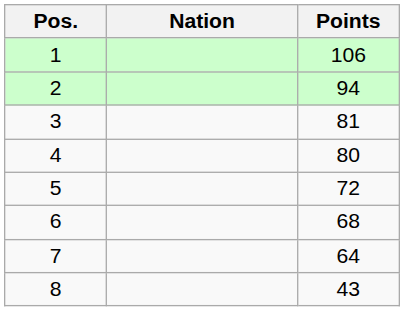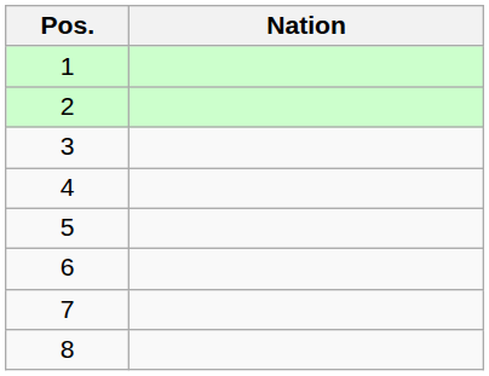 <table class="wikitable gauche" cellspacing="1" style="width:300px;">
 <tr style="background:#efefef; text-align:center;">
 <th style="width:70px;">Pos.</th>
 <th>Nation</th>
-<th style="width:70px;">Points</th>
 </tr>
 <tr style="vertical-align:top; text-align:center; background:#ccffcc;">
 <td>1</td>
 <td style="text-align:left;"></td>
-<td>106</td>
 </tr>
 <tr style="vertical-align:top; text-align:center; background:#ccffcc;">
 <td>2</td>
 <td style="text-align:left;"></td>
-<td>94</td>
 </tr>
 <tr style="vertical-align:top; text-align:center;">
 <td>3</td>
 <td style="text-align:left;"></td>
-<td>81</td>
 </tr>
 <tr style="vertical-align:top; text-align:center;">
 <td>4</td>
 <td style="text-align:left;"></td>
-<td>80</td>
 </tr>
 <tr style="vertical-align:top; text-align:center;">
 <td>5</td>
 <td style="text-align:left;"></td>
-<td>72</td>
 </tr>
 <tr style="vertical-align:top; text-align:center;">
 <td>6</td>
 <td style="text-align:left;"></td>
-<td>68</td>
 </tr>
 <tr style="vertical-align:top; text-align:center;">
 <td>7</td>
 <td style="text-align:left;"></td>
-<td>64</td>
 </tr>
 <tr style="vertical-align:top; text-align:center;">
 <td>8</td>
 <td style="text-align:left;"></td>
-<td>43</td>
 </tr>
 </table>
